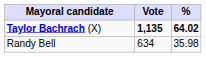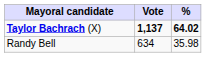 <table class="wikitable">
 <tr>
 <th style="background:#ddf;" width="200px">Mayoral candidate</th>
 <th style="background:#ddf;" width="50px">Vote</th>
 <th style="background:#ddf;" width="30px">%</th>
 </tr>
 <tr>
 <td><strong><a href='#'>Taylor Bachrach</a></strong> (X)</td>
-<td><strong>1,135</strong></td>
+<td><strong>1,137</strong></td>
 <td><strong>64.02</strong></td>
 </tr>
 <tr>
 <td>Randy Bell</td>
 <td>634</td>
 <td>35.98</td>
 </tr>
 </table>
